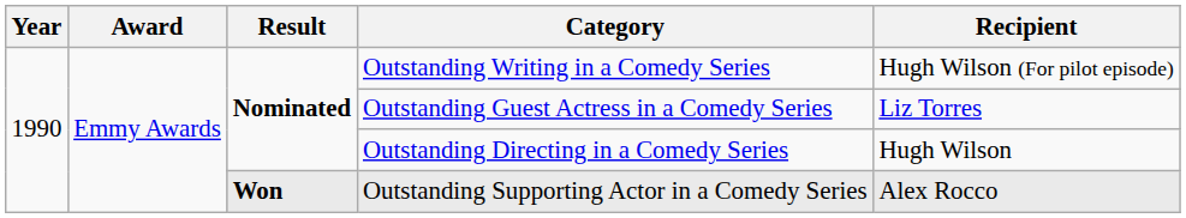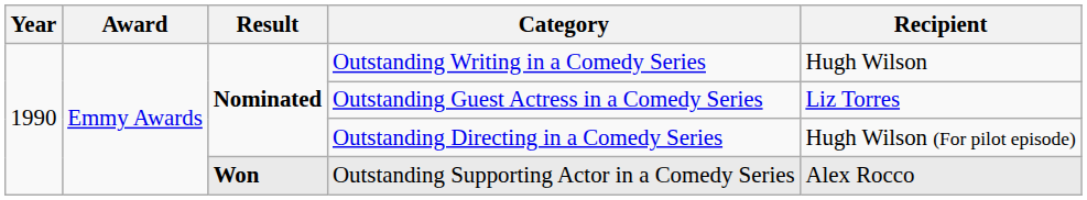 <table class="wikitable" style="font-size: 90%;">
 <tr>
 <th>Year</th>
 <th>Award</th>
 <th>Result</th>
 <th>Category</th>
 <th>Recipient</th>
 </tr>
 <tr>
 <td rowspan=4>1990</td>
 <td rowspan=4><a href='#'>Emmy Awards</a></td>
 <td rowspan=3><strong>Nominated</strong></td>
 <td><a href='#'>Outstanding Writing in a Comedy Series</a></td>
-<td>Hugh Wilson <small>(For pilot episode)</small></td>
+<td>Hugh Wilson</td>
 </tr>
 <tr>
 <td><a href='#'>Outstanding Guest Actress in a Comedy Series</a></td>
 <td><a href='#'>Liz Torres</a></td>
 </tr>
 <tr>
 <td><a href='#'>Outstanding Directing in a Comedy Series</a></td>
-<td>Hugh Wilson</td>
+<td>Hugh Wilson <small>(For pilot episode)</small></td>
 </tr>
 <tr style="background-color: #EAEAEA;">
 <td><strong>Won</strong></td>
 <td>Outstanding Supporting Actor in a Comedy Series</td>
 <td>Alex Rocco</td>
 </tr>
 </table>
